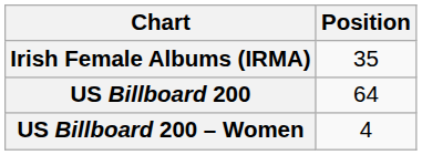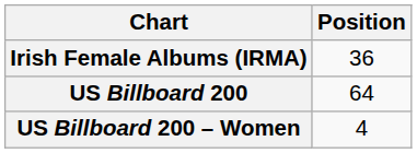 <table class="wikitable sortable plainrowheaders" style="text-align:center;">
 <tr>
 <th>Chart</th>
 <th>Position</th>
 </tr>
 <tr>
 <th scope="row">Irish Female Albums (IRMA)</th>
-<td>35</td>
+<td>36</td>
 </tr>
 <tr>
 <th scope="row">US <em>Billboard</em> 200</th>
 <td>64</td>
 </tr>
 <tr>
 <th scope="row">US <em>Billboard</em> 200 – Women</th>
 <td>4</td>
 </tr>
 </table>
